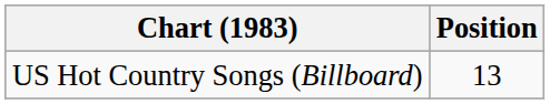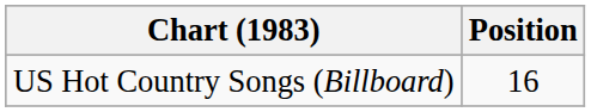 <table class="wikitable">
 <tr>
 <th>Chart (1983)</th>
 <th>Position</th>
 </tr>
 <tr>
 <td>US Hot Country Songs (<em>Billboard</em>)</td>
-<td align="center">13</td>
+<td align="center">16</td>
 </tr>
 </table>
